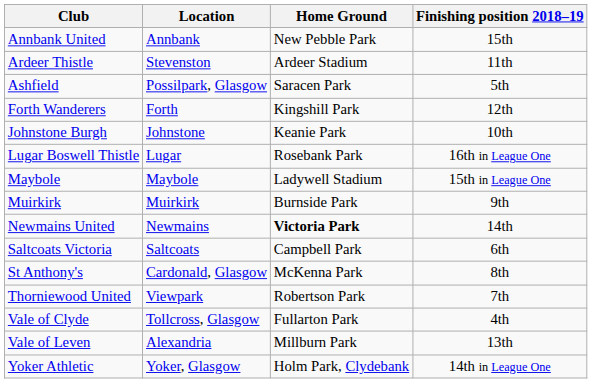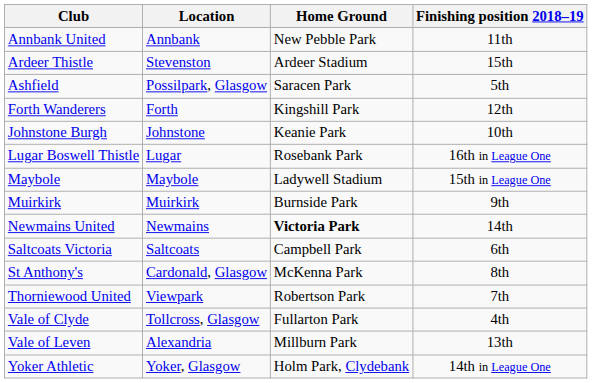 <table class="wikitable" style="text-align:left;">
 <tr>
 <th>Club</th>
 <th>Location</th>
 <th>Home Ground</th>
 <th>Finishing position <a href='#'>2018–19</a></th>
 </tr>
 <tr>
 <td><a href='#'>Annbank United</a></td>
 <td><a href='#'>Annbank</a></td>
 <td>New Pebble Park</td>
-<td style="text-align:center;">15th</td>
+<td style="text-align:center;">11th</td>
 </tr>
 <tr>
 <td><a href='#'>Ardeer Thistle</a></td>
 <td><a href='#'>Stevenston</a></td>
 <td>Ardeer Stadium</td>
-<td style="text-align:center;">11th</td>
+<td style="text-align:center;">15th</td>
 </tr>
 <tr>
 <td><a href='#'>Ashfield</a></td>
 <td><a href='#'>Possilpark</a>, <a href='#'>Glasgow</a></td>
 <td>Saracen Park</td>
 <td style="text-align:center;">5th</td>
 </tr>
 <tr>
 <td><a href='#'>Forth Wanderers</a></td>
 <td><a href='#'>Forth</a></td>
 <td>Kingshill Park</td>
 <td style="text-align:center;">12th</td>
 </tr>
 <tr>
 <td><a href='#'>Johnstone Burgh</a></td>
 <td><a href='#'>Johnstone</a></td>
 <td>Keanie Park</td>
 <td style="text-align:center;">10th</td>
 </tr>
 <tr>
 <td><a href='#'>Lugar Boswell Thistle</a></td>
 <td><a href='#'>Lugar</a></td>
 <td>Rosebank Park</td>
 <td style="text-align:center;">16th <small>in <a href='#'>League One</a></small></td>
 </tr>
 <tr>
 <td><a href='#'>Maybole</a></td>
 <td><a href='#'>Maybole</a></td>
 <td>Ladywell Stadium</td>
 <td style="text-align:center;">15th <small>in <a href='#'>League One</a></small></td>
 </tr>
 <tr>
 <td><a href='#'>Muirkirk</a></td>
 <td><a href='#'>Muirkirk</a></td>
 <td>Burnside Park</td>
 <td style="text-align:center;">9th</td>
 </tr>
 <tr>
 <td><a href='#'>Newmains United</a></td>
 <td><a href='#'>Newmains</a></td>
 <td><strong>Victoria Park</strong></td>
 <td style="text-align:center;">14th</td>
 </tr>
 <tr>
 <td><a href='#'>Saltcoats Victoria</a></td>
 <td><a href='#'>Saltcoats</a></td>
 <td>Campbell Park</td>
 <td style="text-align:center;">6th</td>
 </tr>
 <tr>
 <td><a href='#'>St Anthony's</a></td>
 <td><a href='#'>Cardonald</a>, <a href='#'>Glasgow</a></td>
 <td>McKenna Park</td>
 <td style="text-align:center;">8th</td>
 </tr>
 <tr>
 <td><a href='#'>Thorniewood United</a></td>
 <td><a href='#'>Viewpark</a></td>
 <td>Robertson Park</td>
 <td style="text-align:center;">7th</td>
 </tr>
 <tr>
 <td><a href='#'>Vale of Clyde</a></td>
 <td><a href='#'>Tollcross</a>, <a href='#'>Glasgow</a></td>
 <td>Fullarton Park</td>
 <td style="text-align:center;">4th</td>
 </tr>
 <tr>
 <td><a href='#'>Vale of Leven</a></td>
 <td><a href='#'>Alexandria</a></td>
 <td>Millburn Park</td>
 <td style="text-align:center;">13th</td>
 </tr>
 <tr>
 <td><a href='#'>Yoker Athletic</a></td>
 <td><a href='#'>Yoker</a>, <a href='#'>Glasgow</a></td>
 <td>Holm Park, <a href='#'>Clydebank</a></td>
 <td style="text-align:center;">14th <small>in <a href='#'>League One</a></small></td>
 </tr>
 </table>
